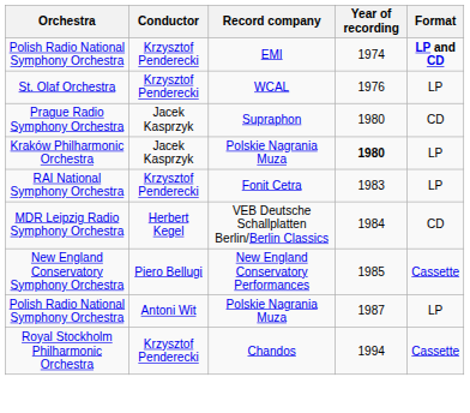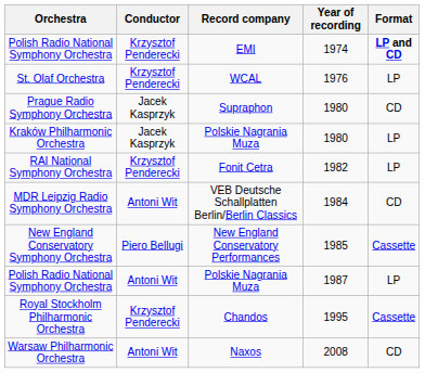 <table class="wikitable">
 <tr>
 <th align="center">Orchestra</th>
 <th align="center">Conductor</th>
 <th align="center">Record company</th>
 <th align="center">Year of recording</th>
 <th align="center">Format</th>
 </tr>
 <tr>
 <td align="center"><a href='#'>Polish Radio National Symphony Orchestra</a></td>
 <td align="center"><a href='#'>Krzysztof Penderecki</a></td>
 <td align="center"><a href='#'>EMI</a></td>
 <td align="center">1974</td>
 <td align="center"><strong><a href='#'>LP</a> and <a href='#'>CD</a></strong></td>
 </tr>
 <tr>
 <td align="center"><a href='#'>St. Olaf Orchestra</a></td>
 <td align="center"><a href='#'>Krzysztof Penderecki</a></td>
 <td align="center"><a href='#'>WCAL</a></td>
 <td align="center">1976</td>
 <td align="center">LP</td>
 </tr>
 <tr>
 <td align="center"><a href='#'>Prague Radio Symphony Orchestra</a></td>
 <td align="center">Jacek Kasprzyk</td>
 <td align="center"><a href='#'>Supraphon</a></td>
 <td align="center">1980</td>
 <td align="center">CD</td>
 </tr>
 <tr>
 <td align="center"><a href='#'>Kraków Philharmonic Orchestra</a></td>
 <td align="center">Jacek Kasprzyk</td>
 <td align="center"><a href='#'>Polskie Nagrania Muza</a></td>
-<td align="center"><strong>1980</strong></td>
+<td align="center">1980</td>
 <td align="center">LP</td>
 </tr>
 <tr>
 <td align="center"><a href='#'>RAI National Symphony Orchestra</a></td>
 <td align="center"><a href='#'>Krzysztof Penderecki</a></td>
 <td align="center"><a href='#'>Fonit Cetra</a></td>
-<td align="center">1983</td>
+<td align="center">1982</td>
 <td align="center">LP</td>
 </tr>
 <tr>
 <td align="center"><a href='#'>MDR Leipzig Radio Symphony Orchestra</a></td>
-<td align="center"><a href='#'>Herbert Kegel</a></td>
+<td align="center"><a href='#'>Antoni Wit</a></td>
 <td align="center">VEB Deutsche Schallplatten Berlin/<a href='#'>Berlin Classics</a></td>
 <td align="center">1984</td>
 <td align="center">CD</td>
 </tr>
 <tr>
 <td align="center"><a href='#'>New England Conservatory Symphony Orchestra</a></td>
 <td align="center"><a href='#'>Piero Bellugi</a></td>
 <td align="center"><a href='#'>New England Conservatory Performances</a></td>
 <td align="center">1985</td>
 <td align="center"><a href='#'>Cassette</a></td>
 </tr>
 <tr>
 <td align="center"><a href='#'>Polish Radio National Symphony Orchestra</a></td>
 <td align="center"><a href='#'>Antoni Wit</a></td>
 <td align="center"><a href='#'>Polskie Nagrania Muza</a></td>
 <td align="center">1987</td>
 <td align="center">LP</td>
 </tr>
 <tr>
 <td align="center"><a href='#'>Royal Stockholm Philharmonic Orchestra</a></td>
 <td align="center"><a href='#'>Krzysztof Penderecki</a></td>
 <td align="center"><a href='#'>Chandos</a></td>
-<td align="center">1994</td>
+<td align="center">1995</td>
 <td align="center"><a href='#'>Cassette</a></td>
 </tr>
+<tr>
+<td align="center"><a href='#'>Warsaw Philharmonic Orchestra</a></td>
+<td align="center"><a href='#'>Antoni Wit</a></td>
+<td align="center"><a href='#'>Naxos</a></td>
+<td align="center">2008</td>
+<td align="center">CD</td>
+</tr>
 </table>
